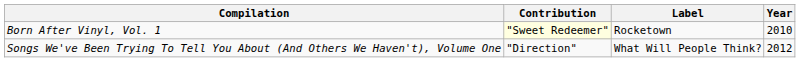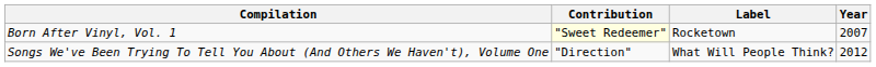 <table class="wikitable">
 <tr>
 <th>Compilation</th>
 <th>Contribution</th>
 <th>Label</th>
 <th>Year</th>
 </tr>
 <tr>
 <td><em>Born After Vinyl, Vol. 1</em></td>
 <td style="background: lightyellow;">"Sweet Redeemer"</td>
 <td>Rocketown</td>
-<td>2010</td>
+<td>2007</td>
 </tr>
 <tr>
 <td><em>Songs We've Been Trying To Tell You About (And Others We Haven't), Volume One</em></td>
 <td>"Direction"</td>
 <td>What Will People Think?</td>
 <td>2012</td>
 </tr>
 </table>
